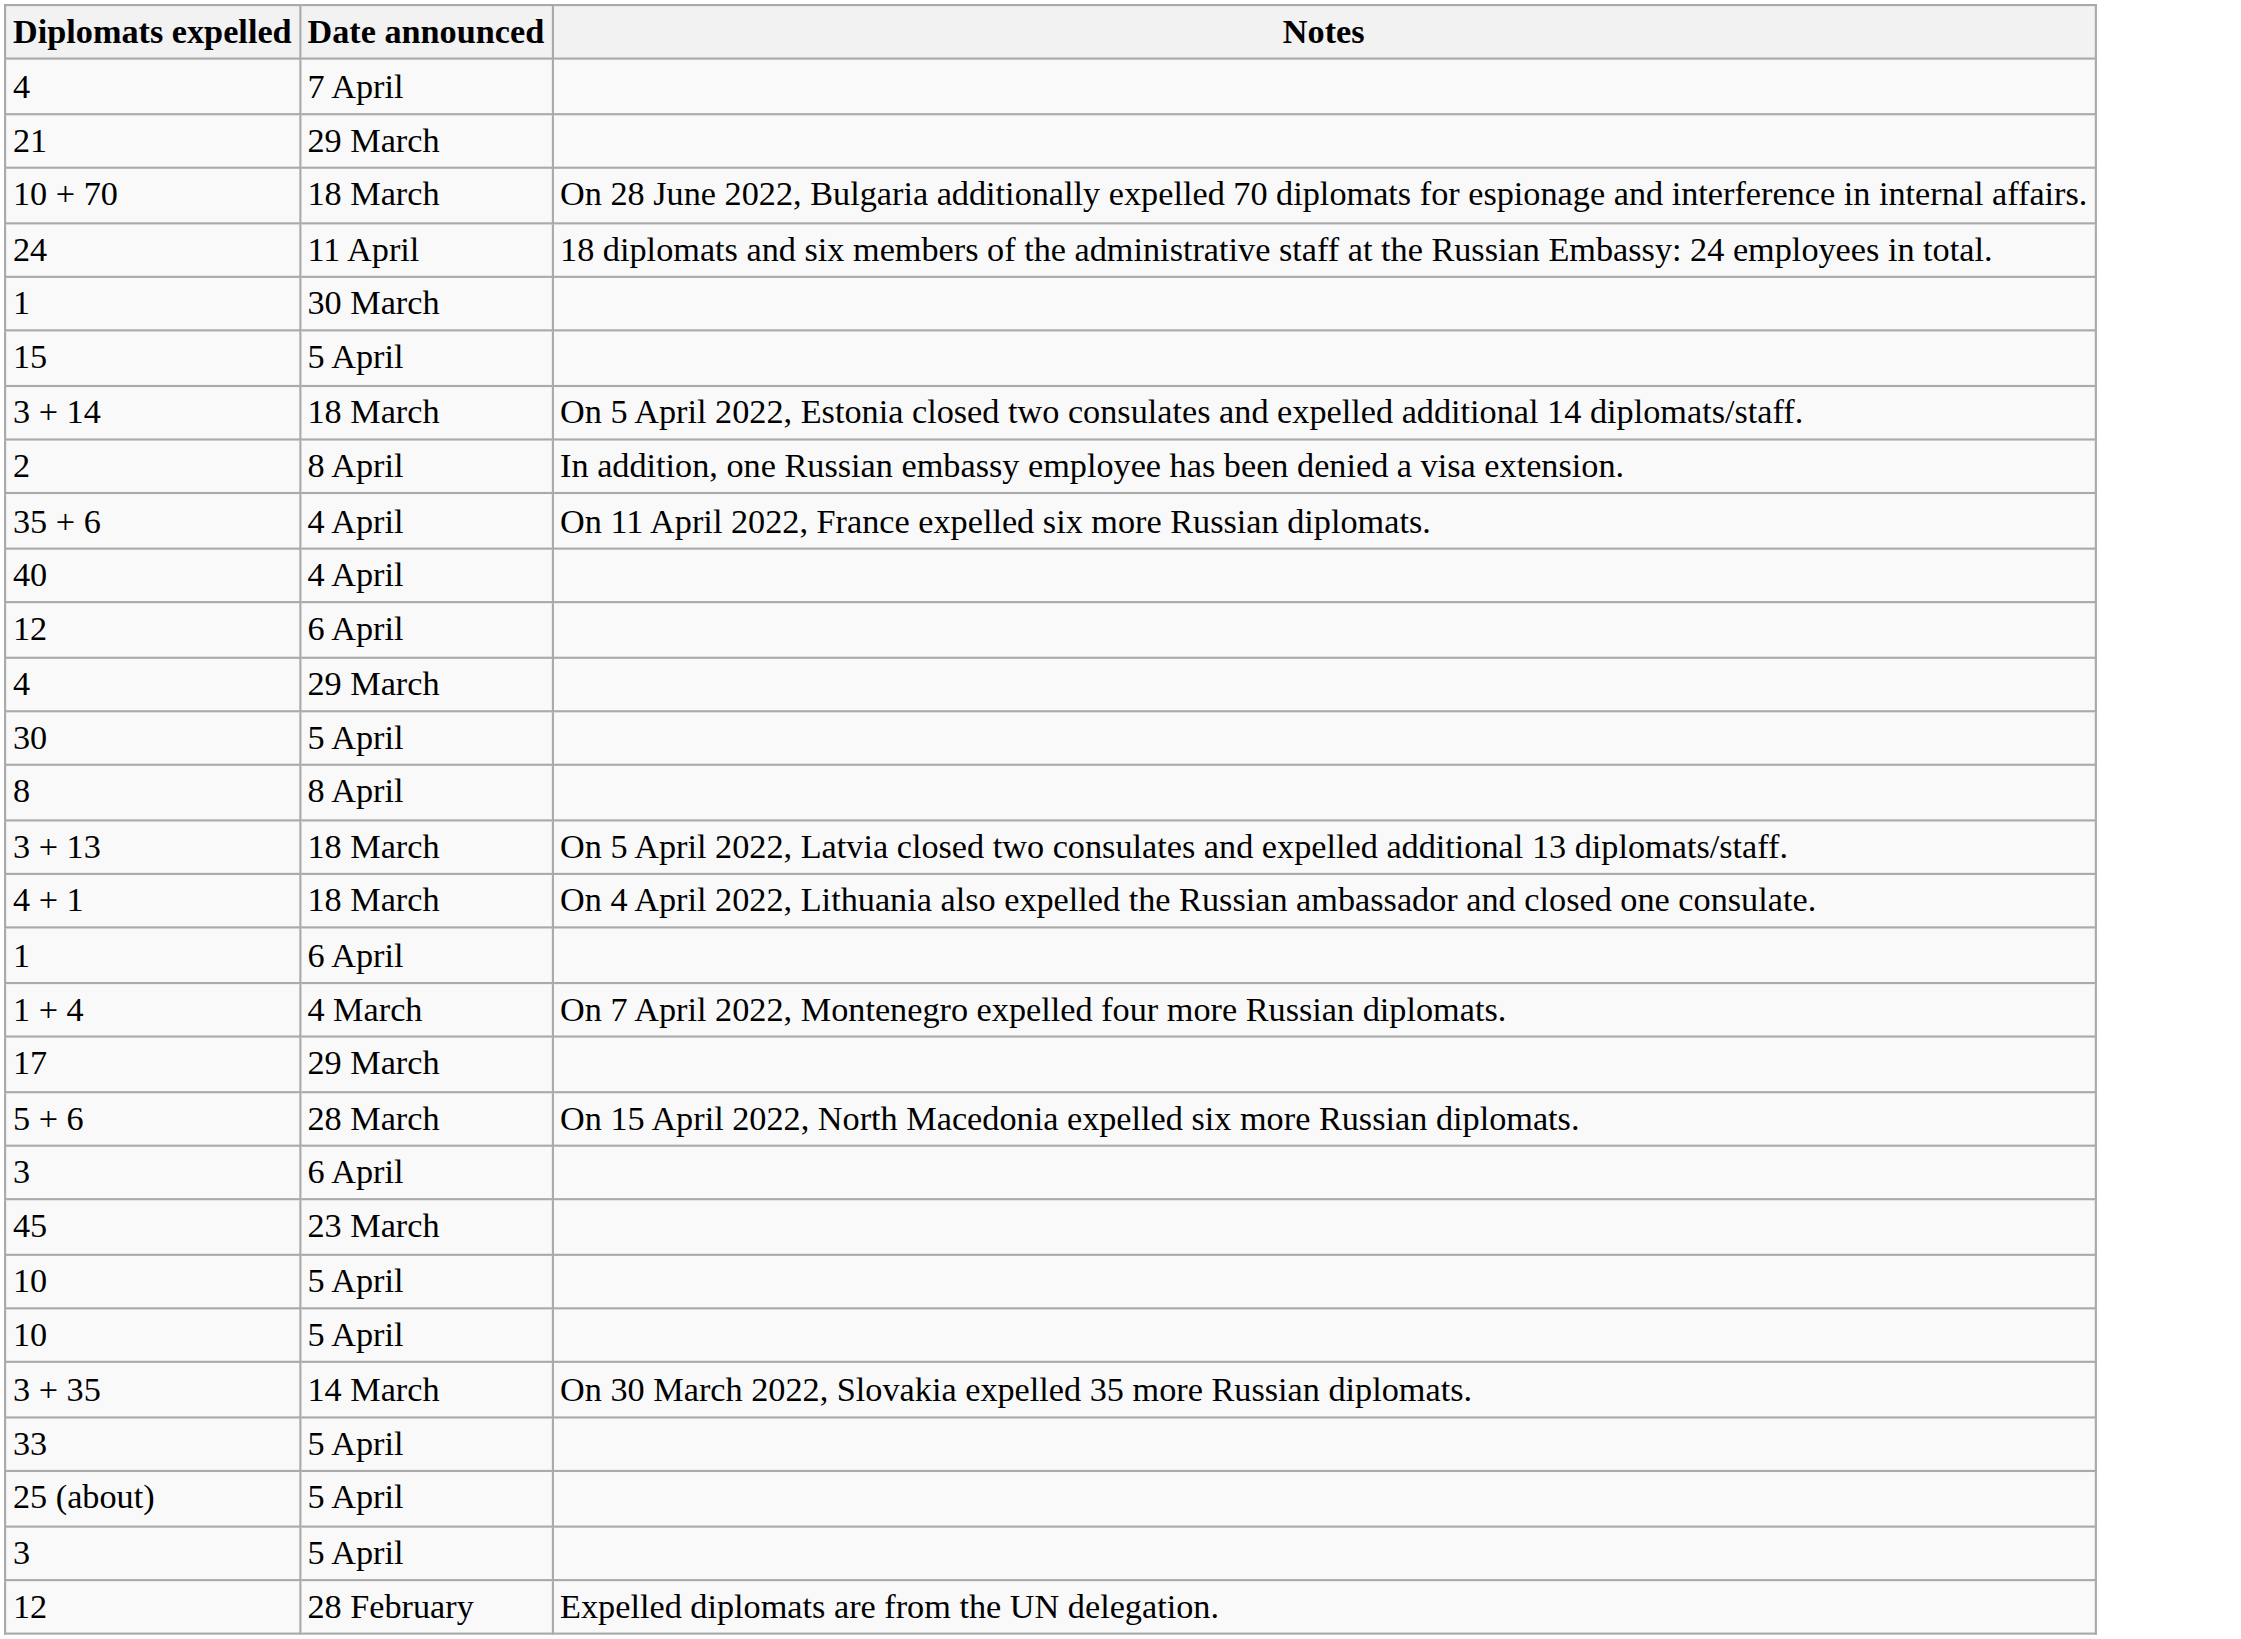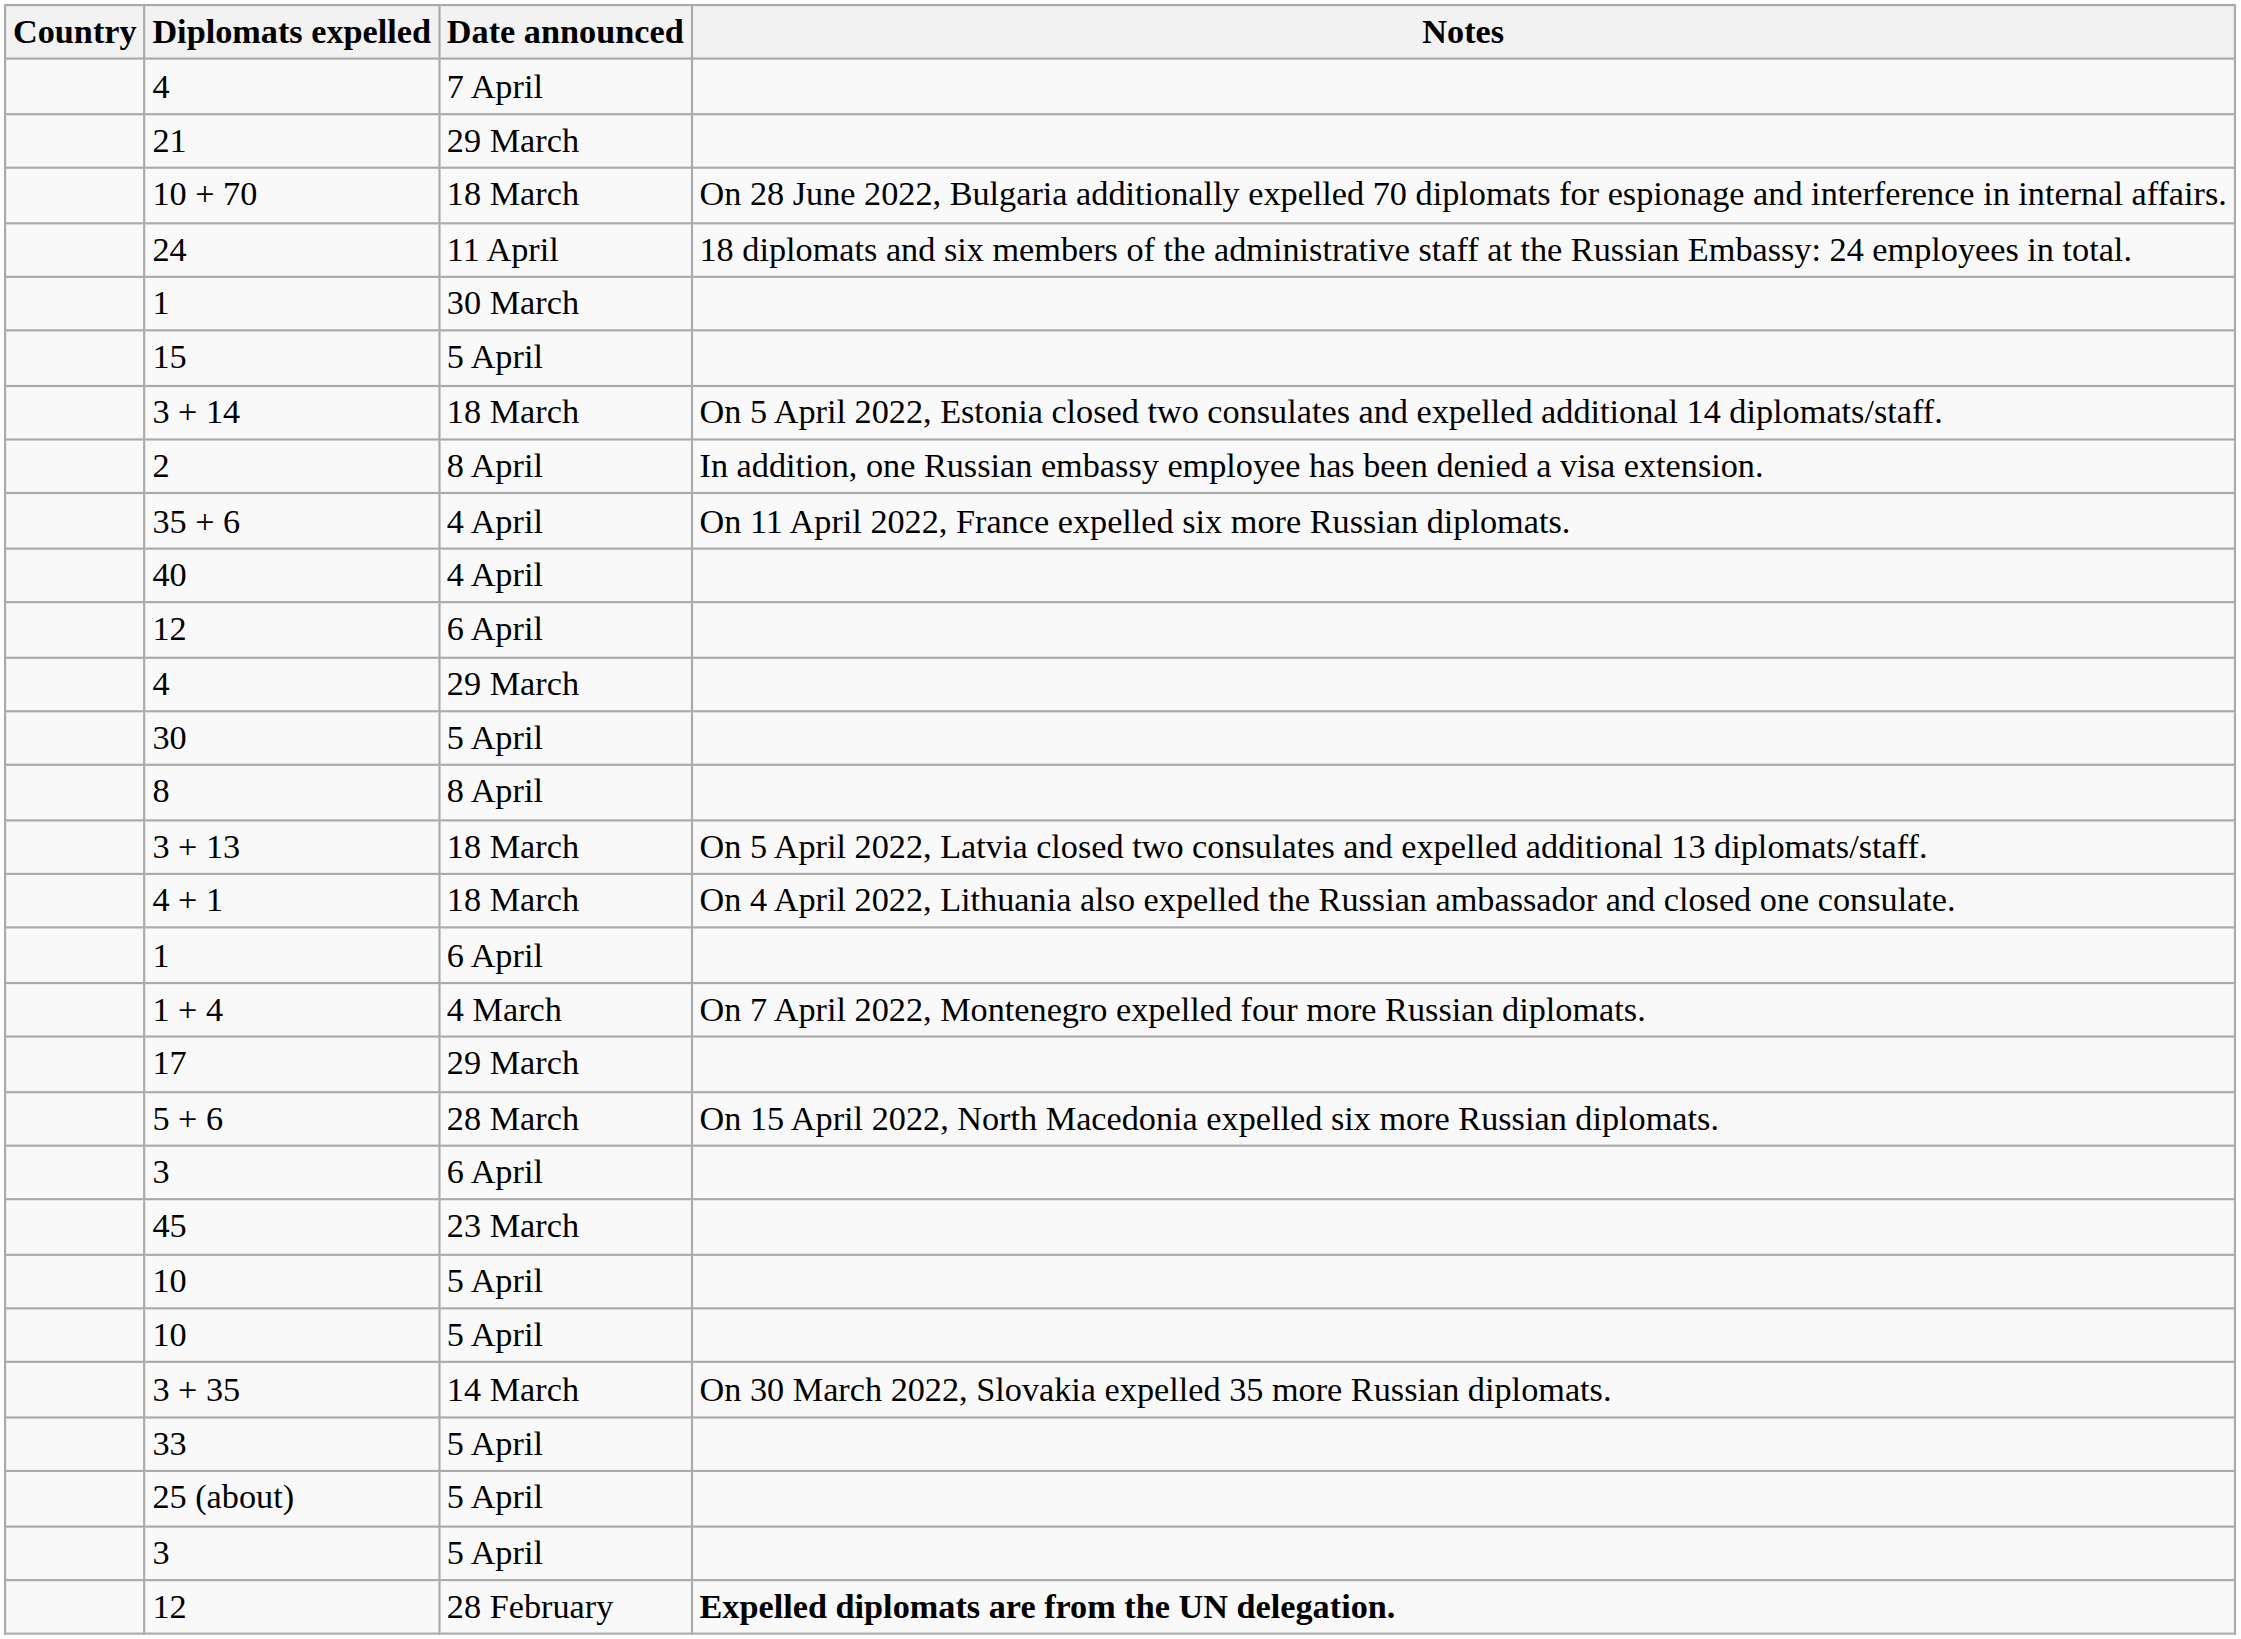 <table class="wikitable sortable">
 <tr>
+<th>Country</th>
 <th>Diplomats expelled</th>
 <th>Date announced</th>
 <th>Notes</th>
 </tr>
 <tr>
+<td></td>
 <td>4</td>
 <td>7 April</td>
 <td></td>
 </tr>
 <tr>
+<td></td>
 <td>21</td>
 <td>29 March</td>
 <td></td>
 </tr>
 <tr>
+<td></td>
 <td>10 + 70</td>
 <td>18 March</td>
 <td>On 28 June 2022, Bulgaria additionally expelled 70 diplomats for espionage and interference in internal affairs.</td>
 </tr>
 <tr>
+<td></td>
 <td>24</td>
 <td>11 April</td>
 <td>18 diplomats and six members of the administrative staff at the Russian Embassy: 24 employees in total.</td>
 </tr>
 <tr>
+<td></td>
 <td>1</td>
 <td>30 March</td>
 <td></td>
 </tr>
 <tr>
+<td></td>
 <td>15</td>
 <td>5 April</td>
 <td></td>
 </tr>
 <tr>
+<td></td>
 <td>3 + 14</td>
 <td>18 March</td>
 <td>On 5 April 2022, Estonia closed two consulates and expelled additional 14 diplomats/staff.</td>
 </tr>
 <tr>
+<td></td>
 <td>2</td>
 <td>8 April</td>
 <td>In addition, one Russian embassy employee has been denied a visa extension.</td>
 </tr>
 <tr>
+<td></td>
 <td>35 + 6</td>
 <td>4 April</td>
 <td>On 11 April 2022, France expelled six more Russian diplomats.</td>
 </tr>
 <tr>
+<td></td>
 <td>40</td>
 <td>4 April</td>
 <td></td>
 </tr>
 <tr>
+<td></td>
 <td>12</td>
 <td>6 April</td>
 <td></td>
 </tr>
 <tr>
+<td></td>
 <td>4</td>
 <td>29 March</td>
 <td></td>
 </tr>
 <tr>
+<td></td>
 <td>30</td>
 <td>5 April</td>
 <td></td>
 </tr>
 <tr>
+<td></td>
 <td>8</td>
 <td>8 April</td>
 <td></td>
 </tr>
 <tr>
+<td></td>
 <td>3 + 13</td>
 <td>18 March</td>
 <td>On 5 April 2022, Latvia closed two consulates and expelled additional 13 diplomats/staff.</td>
 </tr>
 <tr>
+<td></td>
 <td>4 + 1</td>
 <td>18 March</td>
 <td>On 4 April 2022, Lithuania also expelled the Russian ambassador and closed one consulate.</td>
 </tr>
 <tr>
+<td></td>
 <td>1</td>
 <td>6 April</td>
 <td></td>
 </tr>
 <tr>
+<td></td>
 <td>1 + 4</td>
 <td>4 March</td>
 <td>On 7 April 2022, Montenegro expelled four more Russian diplomats.</td>
 </tr>
 <tr>
+<td></td>
 <td>17</td>
 <td>29 March</td>
 <td></td>
 </tr>
 <tr>
+<td></td>
 <td>5 + 6</td>
 <td>28 March</td>
 <td>On 15 April 2022, North Macedonia expelled six more Russian diplomats.</td>
 </tr>
 <tr>
+<td></td>
 <td>3</td>
 <td>6 April</td>
 <td></td>
 </tr>
 <tr>
+<td></td>
 <td>45</td>
 <td>23 March</td>
 <td></td>
 </tr>
 <tr>
+<td></td>
 <td>10</td>
 <td>5 April</td>
 <td></td>
 </tr>
 <tr>
+<td></td>
 <td>10</td>
 <td>5 April</td>
 <td></td>
 </tr>
 <tr>
+<td></td>
 <td>3 + 35</td>
 <td>14 March</td>
 <td>On 30 March 2022, Slovakia expelled 35 more Russian diplomats.</td>
 </tr>
 <tr>
+<td></td>
 <td>33</td>
 <td>5 April</td>
 <td></td>
 </tr>
 <tr>
+<td></td>
 <td>25 (about)</td>
 <td>5 April</td>
 <td></td>
 </tr>
 <tr>
+<td></td>
 <td>3</td>
 <td>5 April</td>
 <td></td>
 </tr>
 <tr>
+<td></td>
 <td>12</td>
 <td>28 February</td>
-<td>Expelled diplomats are from the UN delegation.</td>
+<td><strong>Expelled diplomats are from the UN delegation.</strong></td>
 </tr>
 </table>
